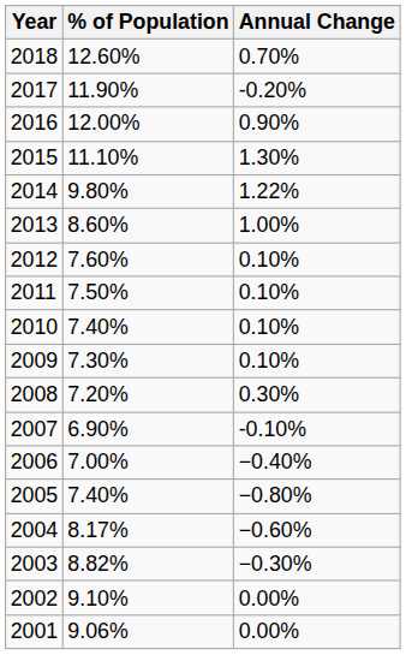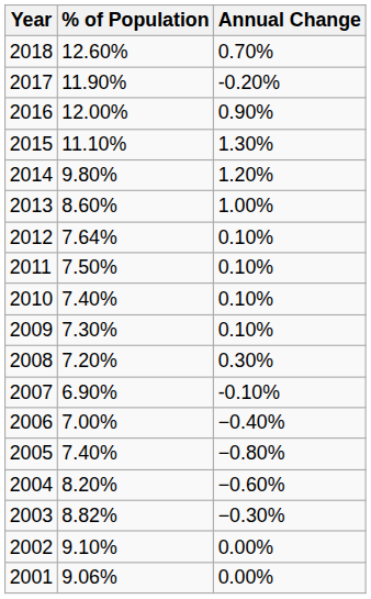 <table class="wikitable">
 <tr>
 <th>Year</th>
 <th>% of Population</th>
 <th>Annual Change</th>
 </tr>
 <tr>
 <td>2018</td>
 <td>12.60%</td>
 <td>0.70%</td>
 </tr>
 <tr>
 <td>2017</td>
 <td>11.90%</td>
 <td>-0.20%</td>
 </tr>
 <tr>
 <td>2016</td>
 <td>12.00%</td>
 <td>0.90%</td>
 </tr>
 <tr>
 <td>2015</td>
 <td>11.10%</td>
 <td>1.30%</td>
 </tr>
 <tr>
 <td>2014</td>
 <td>9.80%</td>
-<td>1.22%</td>
+<td>1.20%</td>
 </tr>
 <tr>
 <td>2013</td>
 <td>8.60%</td>
 <td>1.00%</td>
 </tr>
 <tr>
 <td>2012</td>
-<td>7.60%</td>
+<td>7.64%</td>
 <td>0.10%</td>
 </tr>
 <tr>
 <td>2011</td>
 <td>7.50%</td>
 <td>0.10%</td>
 </tr>
 <tr>
 <td>2010</td>
 <td>7.40%</td>
 <td>0.10%</td>
 </tr>
 <tr>
 <td>2009</td>
 <td>7.30%</td>
 <td>0.10%</td>
 </tr>
 <tr>
 <td>2008</td>
 <td>7.20%</td>
 <td>0.30%</td>
 </tr>
 <tr>
 <td>2007</td>
 <td>6.90%</td>
 <td>-0.10%</td>
 </tr>
 <tr>
 <td>2006</td>
 <td>7.00%</td>
 <td>−0.40%</td>
 </tr>
 <tr>
 <td>2005</td>
 <td>7.40%</td>
 <td>−0.80%</td>
 </tr>
 <tr>
 <td>2004</td>
-<td>8.17%</td>
+<td>8.20%</td>
 <td>−0.60%</td>
 </tr>
 <tr>
 <td>2003</td>
 <td>8.82%</td>
 <td>−0.30%</td>
 </tr>
 <tr>
 <td>2002</td>
 <td>9.10%</td>
 <td>0.00%</td>
 </tr>
 <tr>
 <td>2001</td>
 <td>9.06%</td>
 <td>0.00%</td>
 </tr>
 </table>
